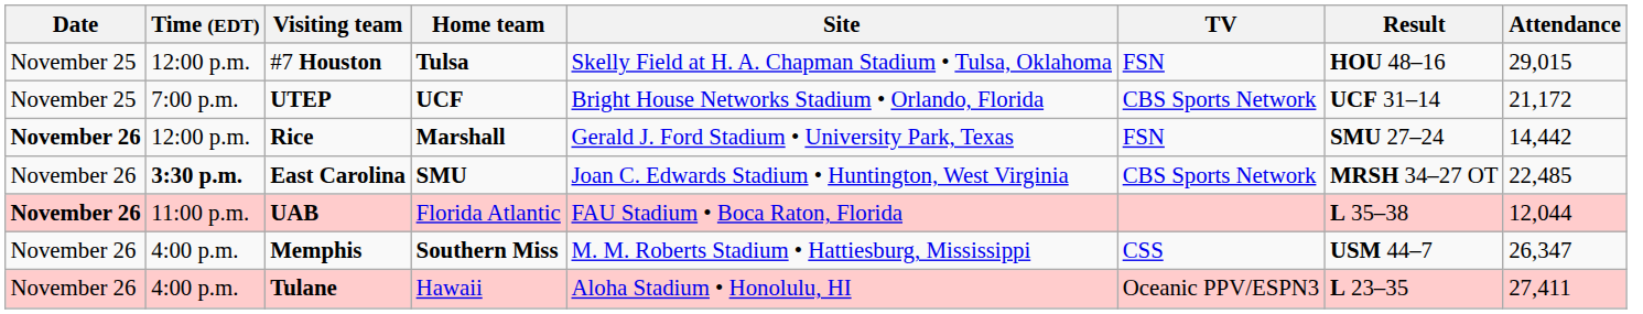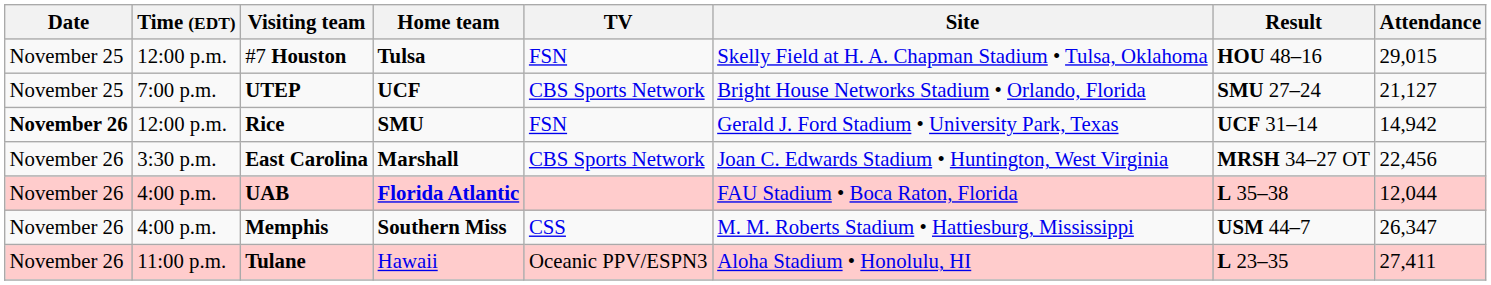 <table class="wikitable" style="font-size:95%;">
 <tr>
 <th>Date</th>
 <th>Time <small>(EDT)</small></th>
 <th>Visiting team</th>
 <th>Home team</th>
+<th>TV</th>
 <th>Site</th>
-<th>TV</th>
 <th>Result</th>
 <th>Attendance</th>
 </tr>
 <tr bgcolor=>
 <td>November 25</td>
 <td>12:00 p.m.</td>
 <td>#7 <strong>Houston</strong></td>
 <td><strong>Tulsa</strong></td>
+<td><a href='#'>FSN</a></td>
 <td><a href='#'>Skelly Field at H. A. Chapman Stadium</a> • <a href='#'>Tulsa, Oklahoma</a></td>
-<td><a href='#'>FSN</a></td>
 <td><strong>HOU</strong> 48–16</td>
 <td>29,015</td>
 </tr>
 <tr bgcolor=>
 <td>November 25</td>
 <td>7:00 p.m.</td>
 <td><strong>UTEP</strong></td>
 <td><strong>UCF</strong></td>
+<td><a href='#'>CBS Sports Network</a></td>
 <td><a href='#'>Bright House Networks Stadium</a> • <a href='#'>Orlando, Florida</a></td>
-<td><a href='#'>CBS Sports Network</a></td>
-<td><strong>UCF</strong> 31–14</td>
-<td>21,172</td>
+<td><strong>SMU</strong> 27–24</td>
+<td>21,127</td>
 </tr>
 <tr bgcolor=>
 <td><strong>November 26</strong></td>
 <td>12:00 p.m.</td>
 <td><strong>Rice</strong></td>
-<td><strong>Marshall</strong></td>
+<td><strong>SMU</strong></td>
+<td><a href='#'>FSN</a></td>
 <td><a href='#'>Gerald J. Ford Stadium</a> • <a href='#'>University Park, Texas</a></td>
-<td><a href='#'>FSN</a></td>
-<td><strong>SMU</strong> 27–24</td>
-<td>14,442</td>
+<td><strong>UCF</strong> 31–14</td>
+<td>14,942</td>
 </tr>
 <tr bgcolor=>
 <td>November 26</td>
-<td><strong>3:30 p.m.</strong></td>
+<td>3:30 p.m.</td>
 <td><strong>East Carolina</strong></td>
-<td><strong>SMU</strong></td>
+<td><strong>Marshall</strong></td>
+<td><a href='#'>CBS Sports Network</a></td>
 <td><a href='#'>Joan C. Edwards Stadium</a> • <a href='#'>Huntington, West Virginia</a></td>
-<td><a href='#'>CBS Sports Network</a></td>
 <td><strong>MRSH</strong> 34–27 OT</td>
-<td>22,485</td>
+<td>22,456</td>
 </tr>
 <tr bgcolor=#ffcccc>
-<td><strong>November 26</strong></td>
-<td>11:00 p.m.</td>
+<td>November 26</td>
+<td>4:00 p.m.</td>
 <td><strong>UAB</strong></td>
-<td><a href='#'>Florida Atlantic</a></td>
+<td><strong><a href='#'>Florida Atlantic</a></strong></td>
+<td></td>
 <td><a href='#'>FAU Stadium</a> • <a href='#'>Boca Raton, Florida</a></td>
-<td></td>
 <td><strong>L</strong> 35–38</td>
 <td>12,044</td>
 </tr>
 <tr bgcolor=>
 <td>November 26</td>
 <td>4:00 p.m.</td>
 <td><strong>Memphis</strong></td>
 <td><strong>Southern Miss</strong></td>
+<td><a href='#'>CSS</a></td>
 <td><a href='#'>M. M. Roberts Stadium</a> • <a href='#'>Hattiesburg, Mississippi</a></td>
-<td><a href='#'>CSS</a></td>
 <td><strong>USM</strong> 44–7</td>
 <td>26,347</td>
 </tr>
 <tr bgcolor=#ffcccc>
 <td>November 26</td>
-<td>4:00 p.m.</td>
+<td>11:00 p.m.</td>
 <td><strong>Tulane</strong></td>
 <td><a href='#'>Hawaii</a></td>
+<td>Oceanic PPV/ESPN3</td>
 <td><a href='#'>Aloha Stadium</a> • <a href='#'>Honolulu, HI</a></td>
-<td>Oceanic PPV/ESPN3</td>
 <td><strong>L</strong> 23–35</td>
 <td>27,411</td>
 </tr>
 </table>
